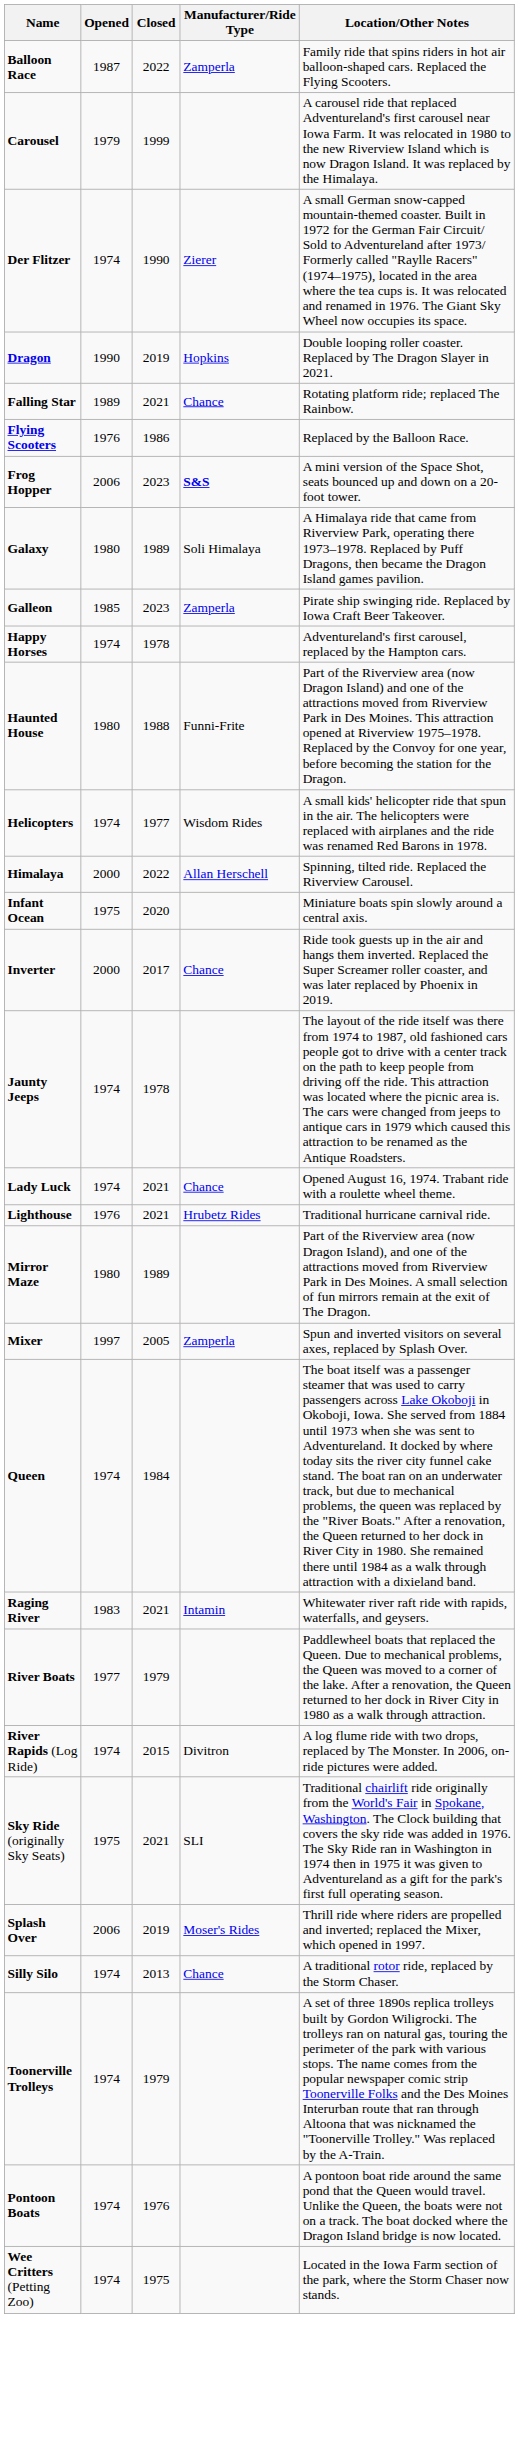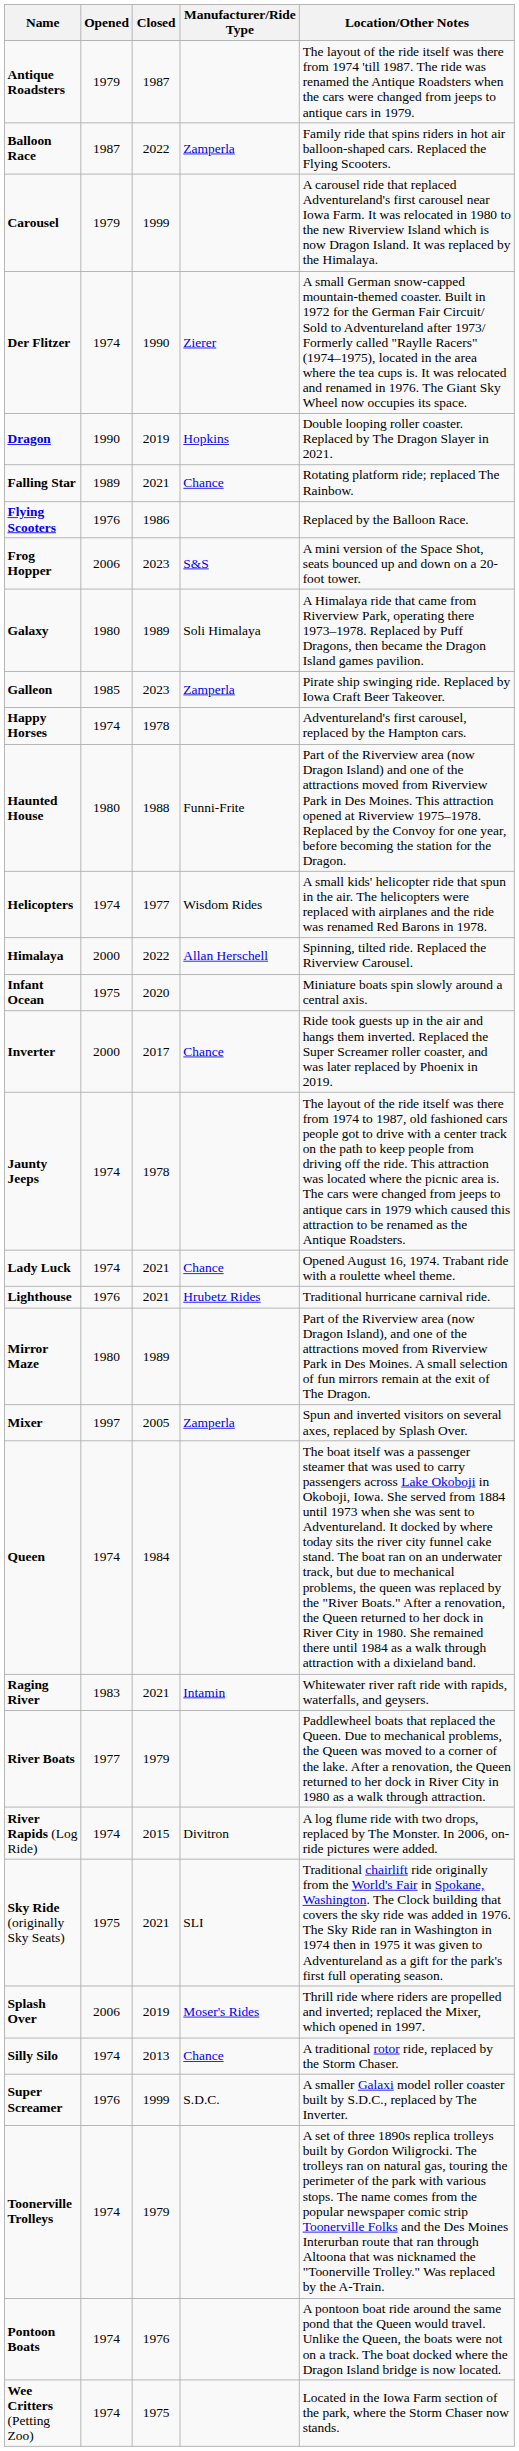 <table class='wikitable sortable'>
 <tr>
 <th>Name</th>
 <th width=50>Opened</th>
 <th width=50>Closed</th>
 <th>Manufacturer/Ride Type</th>
 <th>Location/Other Notes</th>
+</tr>
+<tr>
+<td><strong>Antique Roadsters</strong></td>
+<td align=center>1979</td>
+<td align=center>1987</td>
+<td></td>
+<td>The layout of the ride itself was there from 1974 'till 1987. The ride was renamed the Antique Roadsters when the cars were changed from jeeps to antique cars in 1979.</td>
 </tr>
 <tr>
 <td><strong>Balloon Race</strong></td>
 <td align=center>1987</td>
 <td align=center>2022</td>
 <td><a href='#'>Zamperla</a></td>
 <td>Family ride that spins riders in hot air balloon-shaped cars. Replaced the Flying Scooters.</td>
 </tr>
 <tr>
 <td><strong>Carousel</strong></td>
 <td align=center>1979</td>
 <td align=center>1999</td>
 <td></td>
 <td>A carousel ride that replaced Adventureland's first carousel near Iowa Farm. It was relocated in 1980 to the new Riverview Island which is now Dragon Island. It was replaced by the Himalaya.</td>
 </tr>
 <tr>
 <td><strong>Der Flitzer</strong></td>
 <td align=center>1974</td>
 <td align=center>1990</td>
 <td><a href='#'>Zierer</a></td>
 <td>A small German snow-capped mountain-themed coaster. Built in 1972 for the German Fair Circuit/ Sold to Adventureland after 1973/ Formerly called "Raylle Racers" (1974–1975), located in the area where the tea cups is. It was relocated and renamed in 1976. The Giant Sky Wheel now occupies its space.</td>
 </tr>
 <tr>
 <td><strong><a href='#'>Dragon</a></strong></td>
 <td align=center>1990</td>
 <td align=center>2019</td>
 <td><a href='#'>Hopkins</a></td>
 <td>Double looping roller coaster. Replaced by The Dragon Slayer in 2021.</td>
 </tr>
 <tr>
 <td><strong>Falling Star</strong></td>
 <td align=center>1989</td>
 <td align=center>2021</td>
 <td><a href='#'>Chance</a></td>
 <td>Rotating platform ride; replaced The Rainbow.</td>
 </tr>
 <tr>
 <td><strong><a href='#'>Flying Scooters</a></strong></td>
 <td align=center>1976</td>
 <td align=center>1986</td>
 <td></td>
 <td>Replaced by the Balloon Race.</td>
 </tr>
 <tr>
 <td><strong>Frog Hopper</strong></td>
 <td align=center>2006</td>
 <td align=center>2023</td>
-<td><strong><a href='#'>S&S</a></strong></td>
+<td><a href='#'>S&S</a></td>
 <td>A mini version of the Space Shot, seats bounced up and down on a 20-foot tower.</td>
 </tr>
 <tr>
 <td><strong>Galaxy</strong></td>
 <td align=center>1980</td>
 <td align=center>1989</td>
 <td>Soli Himalaya</td>
 <td>A Himalaya ride that came from Riverview Park, operating there 1973–1978. Replaced by Puff Dragons, then became the Dragon Island games pavilion.</td>
 </tr>
 <tr>
 <td><strong>Galleon</strong></td>
 <td align=center>1985</td>
 <td align=center>2023</td>
 <td><a href='#'>Zamperla</a></td>
 <td>Pirate ship swinging ride. Replaced by Iowa Craft Beer Takeover.</td>
 </tr>
 <tr>
 <td><strong>Happy Horses</strong></td>
 <td align=center>1974</td>
 <td align=center>1978</td>
 <td></td>
 <td>Adventureland's first carousel, replaced by the Hampton cars.</td>
 </tr>
 <tr>
 <td><strong>Haunted House </strong></td>
 <td align=center>1980</td>
 <td align=center>1988</td>
 <td>Funni-Frite</td>
 <td>Part of the Riverview area (now Dragon Island) and one of the attractions moved from Riverview Park in Des Moines. This attraction opened at Riverview 1975–1978. Replaced by the Convoy for one year, before becoming the station for the Dragon.</td>
 </tr>
 <tr>
 <td><strong>Helicopters</strong></td>
 <td align=center>1974</td>
 <td align=center>1977</td>
 <td>Wisdom Rides</td>
 <td>A small kids' helicopter ride that spun in the air. The helicopters were replaced with airplanes and the ride was renamed Red Barons in 1978.</td>
 </tr>
 <tr>
 <td><strong>Himalaya</strong></td>
 <td align=center>2000</td>
 <td align=center>2022</td>
 <td><a href='#'>Allan Herschell</a></td>
 <td>Spinning, tilted ride. Replaced the Riverview Carousel.</td>
 </tr>
 <tr>
 <td><strong>Infant Ocean</strong></td>
 <td align=center>1975</td>
 <td align=center>2020</td>
 <td></td>
 <td>Miniature boats spin slowly around a central axis.</td>
 </tr>
 <tr>
 <td><strong>Inverter</strong></td>
 <td align=center>2000</td>
 <td align=center>2017</td>
 <td><a href='#'>Chance</a></td>
 <td>Ride took guests up  in the air and hangs them inverted. Replaced the Super Screamer roller coaster, and was later replaced by Phoenix in 2019.</td>
 </tr>
 <tr>
 <td><strong>Jaunty Jeeps</strong></td>
 <td align=center>1974</td>
 <td align=center>1978</td>
 <td></td>
 <td>The layout of the ride itself was there from 1974 to 1987, old fashioned cars people got to drive with a center track on the path to keep people from driving off the ride. This attraction was located where the picnic area is. The cars were changed from jeeps to antique cars in 1979 which caused this attraction to be renamed as the Antique Roadsters.</td>
 </tr>
 <tr>
 <td><strong>Lady Luck</strong></td>
 <td align=center>1974</td>
 <td align=center>2021</td>
 <td><a href='#'>Chance</a></td>
 <td>Opened August 16, 1974. Trabant ride with a roulette wheel theme.</td>
 </tr>
 <tr>
 <td><strong>Lighthouse</strong></td>
 <td align=center>1976</td>
 <td align=center>2021</td>
 <td><a href='#'>Hrubetz Rides</a></td>
 <td>Traditional hurricane carnival ride.</td>
 </tr>
 <tr>
 <td><strong>Mirror Maze</strong></td>
 <td align=center>1980</td>
 <td align=center>1989</td>
 <td></td>
 <td>Part of the Riverview area (now Dragon Island), and one of the attractions moved from Riverview Park in Des Moines. A small selection of fun mirrors remain at the exit of The Dragon.</td>
 </tr>
 <tr>
 <td><strong>Mixer</strong></td>
 <td align=center>1997</td>
 <td align=center>2005</td>
 <td><a href='#'>Zamperla</a></td>
 <td>Spun and inverted visitors on several axes, replaced by Splash Over.</td>
 </tr>
 <tr>
 <td><strong>Queen</strong></td>
 <td align=center>1974</td>
 <td align=center>1984</td>
 <td></td>
 <td>The boat itself was a passenger steamer that was used to carry passengers across <a href='#'>Lake Okoboji</a> in Okoboji, Iowa. She served from 1884 until 1973 when she was sent to Adventureland. It docked by where today sits the river city funnel cake stand. The boat ran on an underwater track, but due to mechanical problems, the queen was replaced by the "River Boats." After a renovation, the Queen returned to her dock in River City in 1980. She remained there until 1984 as a walk through attraction with a dixieland band.</td>
 </tr>
 <tr>
 <td><strong>Raging River</strong></td>
 <td align=center>1983</td>
 <td align=center>2021</td>
 <td><a href='#'>Intamin</a></td>
 <td>Whitewater river raft ride with rapids, waterfalls, and geysers.</td>
 </tr>
 <tr>
 <td><strong>River Boats</strong></td>
 <td align=center>1977</td>
 <td align=center>1979</td>
 <td></td>
 <td>Paddlewheel boats that replaced the Queen. Due to mechanical problems, the Queen was moved to a corner of the lake. After a renovation, the Queen returned to her dock in River City in 1980 as a walk through attraction.</td>
 </tr>
 <tr>
 <td><strong>River Rapids</strong> (Log Ride)</td>
 <td align=center>1974</td>
 <td align=center>2015</td>
 <td>Divitron</td>
 <td>A log flume ride with two drops, replaced by The Monster. In 2006, on-ride pictures were added.</td>
 </tr>
 <tr>
 <td><strong>Sky Ride</strong> (originally Sky Seats)</td>
 <td align=center>1975</td>
 <td align=center>2021</td>
 <td>SLI</td>
 <td>Traditional <a href='#'>chairlift</a> ride originally from the <a href='#'>World's Fair</a> in <a href='#'>Spokane, Washington</a>. The Clock building that covers the sky ride was added in 1976. The Sky Ride ran in Washington in 1974 then in 1975 it was given to Adventureland as a gift for the park's first full operating season.</td>
 </tr>
 <tr>
 <td><strong>Splash Over</strong></td>
 <td align=center>2006</td>
 <td align=center>2019</td>
 <td><a href='#'>Moser's Rides</a></td>
 <td>Thrill ride where riders are propelled and inverted; replaced the Mixer, which opened in 1997.</td>
 </tr>
 <tr>
 <td><strong>Silly Silo</strong></td>
 <td align=center>1974</td>
 <td align=center>2013</td>
 <td><a href='#'>Chance</a></td>
 <td>A traditional <a href='#'>rotor</a> ride, replaced by the Storm Chaser.</td>
 </tr>
 <tr>
+<td><strong>Super Screamer</strong></td>
+<td align=center>1976</td>
+<td align=center>1999</td>
+<td>S.D.C.</td>
+<td>A smaller <a href='#'>Galaxi</a> model roller coaster built by S.D.C., replaced by The Inverter.</td>
+</tr>
+<tr>
 <td><strong>Toonerville Trolleys</strong></td>
 <td align=center>1974</td>
 <td align=center>1979</td>
 <td></td>
 <td>A set of three 1890s replica trolleys built by Gordon Wiligrocki. The trolleys ran on natural gas, touring the perimeter of the park with various stops. The name comes from the popular newspaper comic strip <a href='#'>Toonerville Folks</a> and the Des Moines Interurban route that ran through Altoona that was nicknamed the "Toonerville Trolley." Was replaced by the A-Train.</td>
 </tr>
 <tr>
 <td><strong>Pontoon Boats</strong></td>
 <td align=center>1974</td>
 <td align=center>1976</td>
 <td></td>
 <td>A pontoon boat ride around the same pond that the Queen would travel. Unlike the Queen, the boats were not on a track. The boat docked where the Dragon Island bridge is now located.</td>
 </tr>
 <tr>
 <td><strong>Wee Critters</strong> (Petting Zoo)</td>
 <td align=center>1974</td>
 <td align=center>1975</td>
 <td></td>
 <td>Located in the Iowa Farm section of the park, where the Storm Chaser now stands.</td>
 </tr>
 </table>
